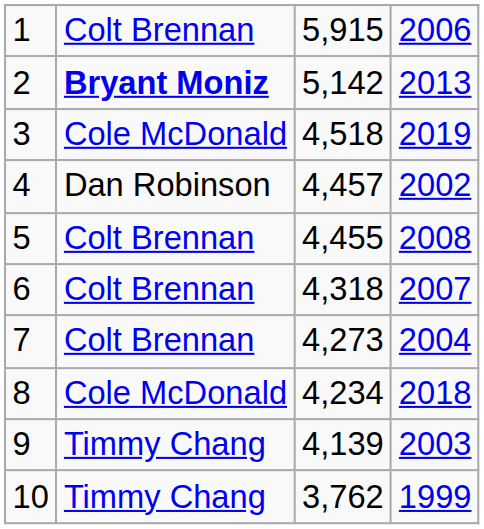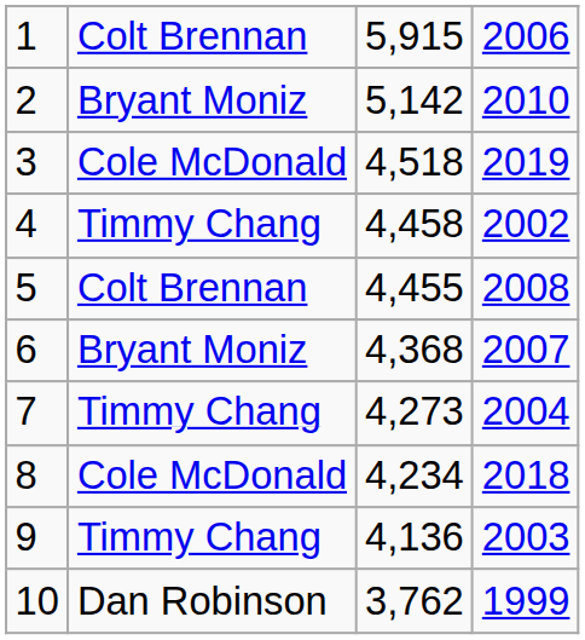 <table class="wikitable">
 <tr>
 </tr>
 <tr>
 <td>1</td>
 <td><a href='#'>Colt Brennan</a></td>
 <td><abbr>5,915</abbr></td>
 <td><a href='#'>2006</a></td>
 </tr>
 <tr>
 <td>2</td>
-<td><strong><a href='#'>Bryant Moniz</a></strong></td>
+<td><a href='#'>Bryant Moniz</a></td>
 <td><abbr>5,142</abbr></td>
-<td><a href='#'>2013</a></td>
+<td><a href='#'>2010</a></td>
 </tr>
 <tr>
 <td>3</td>
 <td><a href='#'>Cole McDonald</a></td>
 <td><abbr>4,518</abbr></td>
 <td><a href='#'>2019</a></td>
 </tr>
 <tr>
 <td>4</td>
-<td>Dan Robinson</td>
-<td><abbr>4,457</abbr></td>
+<td><a href='#'>Timmy Chang</a></td>
+<td><abbr>4,458</abbr></td>
 <td><a href='#'>2002</a></td>
 </tr>
 <tr>
 <td>5</td>
 <td><a href='#'>Colt Brennan</a></td>
 <td><abbr>4,455</abbr></td>
 <td><a href='#'>2008</a></td>
 </tr>
 <tr>
 <td>6</td>
-<td><a href='#'>Colt Brennan</a></td>
-<td><abbr>4,318</abbr></td>
+<td><a href='#'>Bryant Moniz</a></td>
+<td><abbr>4,368</abbr></td>
 <td><a href='#'>2007</a></td>
 </tr>
 <tr>
 <td>7</td>
-<td><a href='#'>Colt Brennan</a></td>
+<td><a href='#'>Timmy Chang</a></td>
 <td><abbr>4,273</abbr></td>
 <td><a href='#'>2004</a></td>
 </tr>
 <tr>
 <td>8</td>
 <td><a href='#'>Cole McDonald</a></td>
 <td><abbr>4,234</abbr></td>
 <td><a href='#'>2018</a></td>
 </tr>
 <tr>
 <td>9</td>
 <td><a href='#'>Timmy Chang</a></td>
-<td><abbr>4,139</abbr></td>
+<td><abbr>4,136</abbr></td>
 <td><a href='#'>2003</a></td>
 </tr>
 <tr>
 <td>10</td>
-<td><a href='#'>Timmy Chang</a></td>
+<td>Dan Robinson</td>
 <td><abbr>3,762</abbr></td>
 <td><a href='#'>1999</a></td>
 </tr>
 </table>
